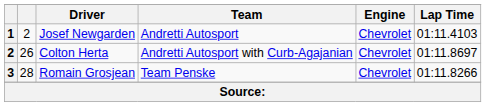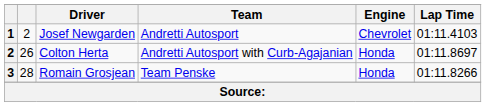 <table class="wikitable" style="font-size:95%;">
 <tr>
 </tr>
 <tr>
 <th></th>
 <th></th>
 <th>Driver</th>
 <th>Team</th>
 <th>Engine</th>
 <th>Lap Time</th>
 </tr>
 <tr>
 <th>1</th>
 <td align="center">2</td>
 <td> <a href='#'>Josef Newgarden</a></td>
 <td><a href='#'>Andretti Autosport</a></td>
 <td><a href='#'>Chevrolet</a></td>
 <td>01:11.4103</td>
 </tr>
 <tr>
 <th>2</th>
 <td align="center">26</td>
 <td> <a href='#'>Colton Herta</a> <strong></strong></td>
 <td><a href='#'>Andretti Autosport</a> with <a href='#'>Curb-Agajanian</a></td>
-<td><a href='#'>Chevrolet</a></td>
+<td><a href='#'>Honda</a></td>
 <td>01:11.8697</td>
 </tr>
 <tr>
 <th>3</th>
 <td align="center">28</td>
 <td> <a href='#'>Romain Grosjean</a></td>
 <td><a href='#'>Team Penske</a></td>
-<td><a href='#'>Chevrolet</a></td>
+<td><a href='#'>Honda</a></td>
 <td>01:11.8266</td>
 </tr>
 <tr>
 </tr>
 <tr class="sortbottom">
 <th colspan="6">Source:</th>
 </tr>
 </table>
